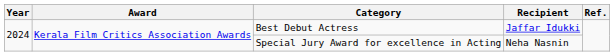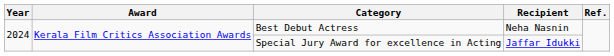 <table class="wikitable">
 <tr>
 <th>Year</th>
 <th>Award</th>
 <th>Category</th>
 <th>Recipient</th>
 <th>Ref.</th>
 </tr>
 <tr>
 <td rowspan="2">2024</td>
 <td rowspan="2"><a href='#'>Kerala Film Critics Association Awards</a></td>
 <td>Best Debut Actress</td>
-<td><a href='#'>Jaffar Idukki</a></td>
+<td>Neha Nasnin</td>
 <td rowspan="2"></td>
 </tr>
 <tr>
 <td>Special Jury Award for excellence in Acting</td>
-<td>Neha Nasnin</td>
+<td><a href='#'>Jaffar Idukki</a></td>
 </tr>
 </table>
